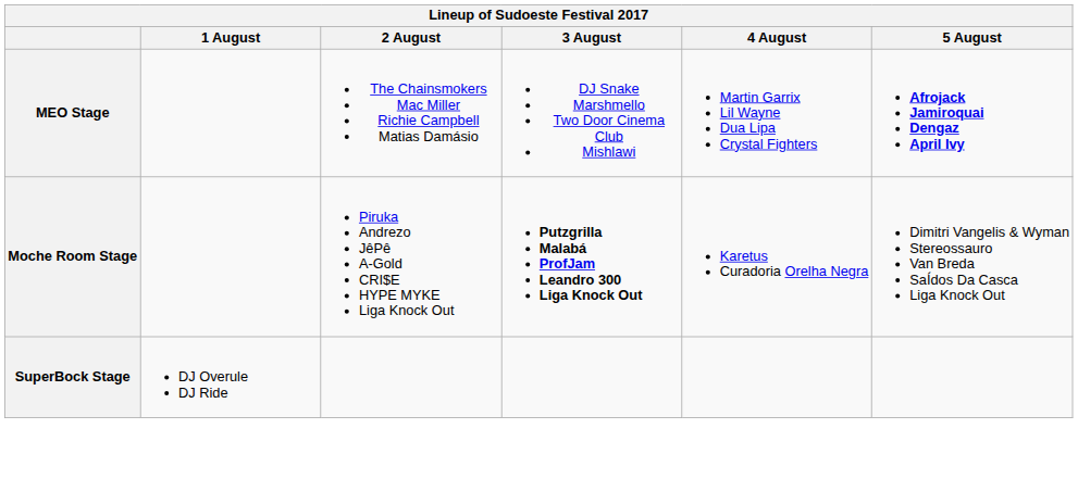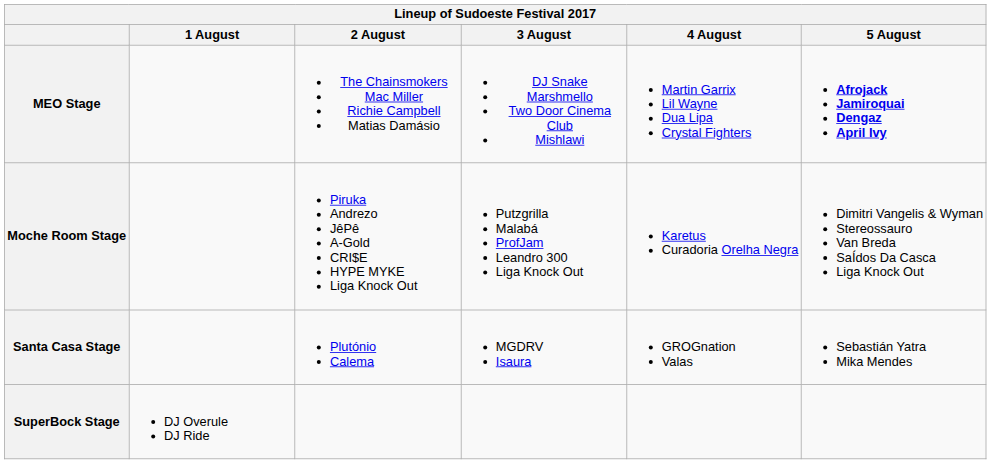 <table class="wikitable mw-collapsible">
 <tr>
 <th colspan="6">Lineup of Sudoeste Festival 2017</th>
 </tr>
 <tr>
 <th></th>
 <th>1 August</th>
 <th>2 August</th>
 <th>3 August</th>
 <th>4 August</th>
 <th>5 August</th>
 </tr>
 <tr>
 <th><strong>MEO Stage</strong></th>
 <td width="200" align="center" valign="top"></td>
 <td width="200" align="center" valign="top"><br><ul><li><a href='#'>The Chainsmokers</a></li><li><a href='#'>Mac Miller</a></li><li><a href='#'>Richie Campbell</a></li><li>Matias Damásio</li></ul></td>
 <td width="200" align="center" valign="top"><br><ul><li><a href='#'>DJ Snake</a></li><li><a href='#'>Marshmello</a></li><li><a href='#'>Two Door Cinema Club</a></li><li><a href='#'>Mishlawi</a></li></ul></td>
 <td><br><ul><li><a href='#'>Martin Garrix</a></li><li><a href='#'>Lil Wayne</a></li><li><a href='#'>Dua Lipa</a></li><li><a href='#'>Crystal Fighters</a></li></ul></td>
 <td><strong><br><ul><li><a href='#'>Afrojack</a></li><li><a href='#'>Jamiroquai</a></li><li><a href='#'>Dengaz</a></li><li><a href='#'>April Ivy</a></li></ul></strong></td>
 </tr>
 <tr>
 <th>Moche Room Stage</th>
 <td></td>
 <td><br><ul><li><a href='#'>Piruka</a></li><li>Andrezo</li><li>JêPê</li><li>A-Gold</li><li>CRI$E</li><li>HYPE MYKE</li><li>Liga Knock Out</li></ul></td>
-<td><strong><br><ul><li>Putzgrilla</li><li>Malabá</li><li><a href='#'>ProfJam</a></li><li>Leandro 300</li><li>Liga Knock Out</li></ul></strong></td>
+<td><br><ul><li>Putzgrilla</li><li>Malabá</li><li><a href='#'>ProfJam</a></li><li>Leandro 300</li><li>Liga Knock Out</li></ul></td>
 <td><br><ul><li><a href='#'>Karetus</a></li><li>Curadoria <a href='#'>Orelha Negra</a></li></ul></td>
 <td><br><ul><li>Dimitri Vangelis & Wyman</li><li>Stereossauro</li><li>Van Breda</li><li>SaÍdos Da Casca</li><li>Liga Knock Out</li></ul></td>
+</tr>
+<tr>
+<th>Santa Casa Stage</th>
+<td></td>
+<td><br><ul><li><a href='#'>Plutónio</a></li><li><a href='#'>Calema</a></li></ul></td>
+<td><br><ul><li>MGDRV</li><li><a href='#'>Isaura</a></li></ul></td>
+<td><br><ul><li>GROGnation</li><li>Valas</li></ul></td>
+<td><br><ul><li>Sebastián Yatra</li><li>Mika Mendes</li></ul></td>
 </tr>
 <tr>
 <th>SuperBock Stage</th>
 <td><br><ul><li>DJ Overule</li><li>DJ Ride</li></ul></td>
 <td></td>
 <td></td>
 <td></td>
 <td></td>
 </tr>
 </table>
